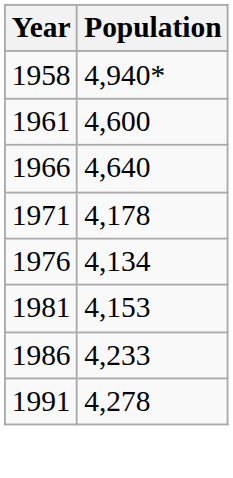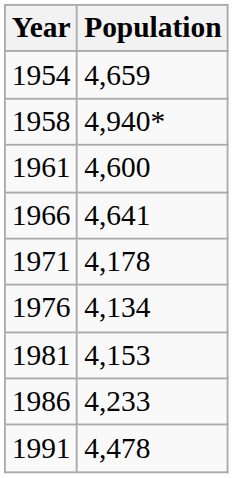 <table class="wikitable">
 <tr>
 <th>Year</th>
 <th>Population</th>
+</tr>
+<tr>
+<td>1954</td>
+<td>4,659</td>
 </tr>
 <tr>
 <td>1958</td>
 <td>4,940*</td>
 </tr>
 <tr>
 <td>1961</td>
 <td>4,600</td>
 </tr>
 <tr>
 <td>1966</td>
-<td>4,640</td>
+<td>4,641</td>
 </tr>
 <tr>
 <td>1971</td>
 <td>4,178</td>
 </tr>
 <tr>
 <td>1976</td>
 <td>4,134</td>
 </tr>
 <tr>
 <td>1981</td>
 <td>4,153</td>
 </tr>
 <tr>
 <td>1986</td>
 <td>4,233</td>
 </tr>
 <tr>
 <td>1991</td>
-<td>4,278</td>
+<td>4,478</td>
 </tr>
 </table>
